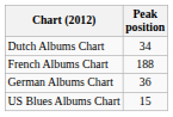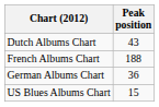 <table class="wikitable plainrowheaders sortable">
 <tr>
 <th scope="col">Chart (2012)</th>
 <th scope="col">Peak<br>position</th>
 </tr>
 <tr>
 <td>Dutch Albums Chart</td>
-<td style="text-align:center;">34</td>
+<td style="text-align:center;">43</td>
 </tr>
 <tr>
 <td>French Albums Chart</td>
 <td style="text-align:center;">188</td>
 </tr>
 <tr>
 <td>German Albums Chart</td>
 <td style="text-align:center;">36</td>
 </tr>
 <tr>
 <td>US Blues Albums Chart</td>
 <td style="text-align:center;">15</td>
 </tr>
 </table>
